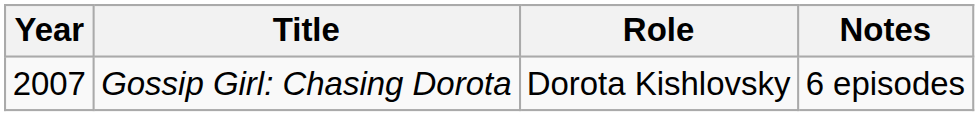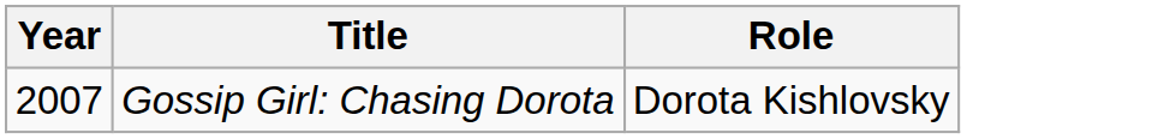 <table class="wikitable sortable">
 <tr>
 <th>Year</th>
 <th>Title</th>
 <th>Role</th>
-<th class="unsortable">Notes</th>
 </tr>
 <tr>
 <td>2007</td>
 <td><em>Gossip Girl: Chasing Dorota</em></td>
 <td>Dorota Kishlovsky</td>
-<td>6 episodes</td>
 </tr>
 </table>
